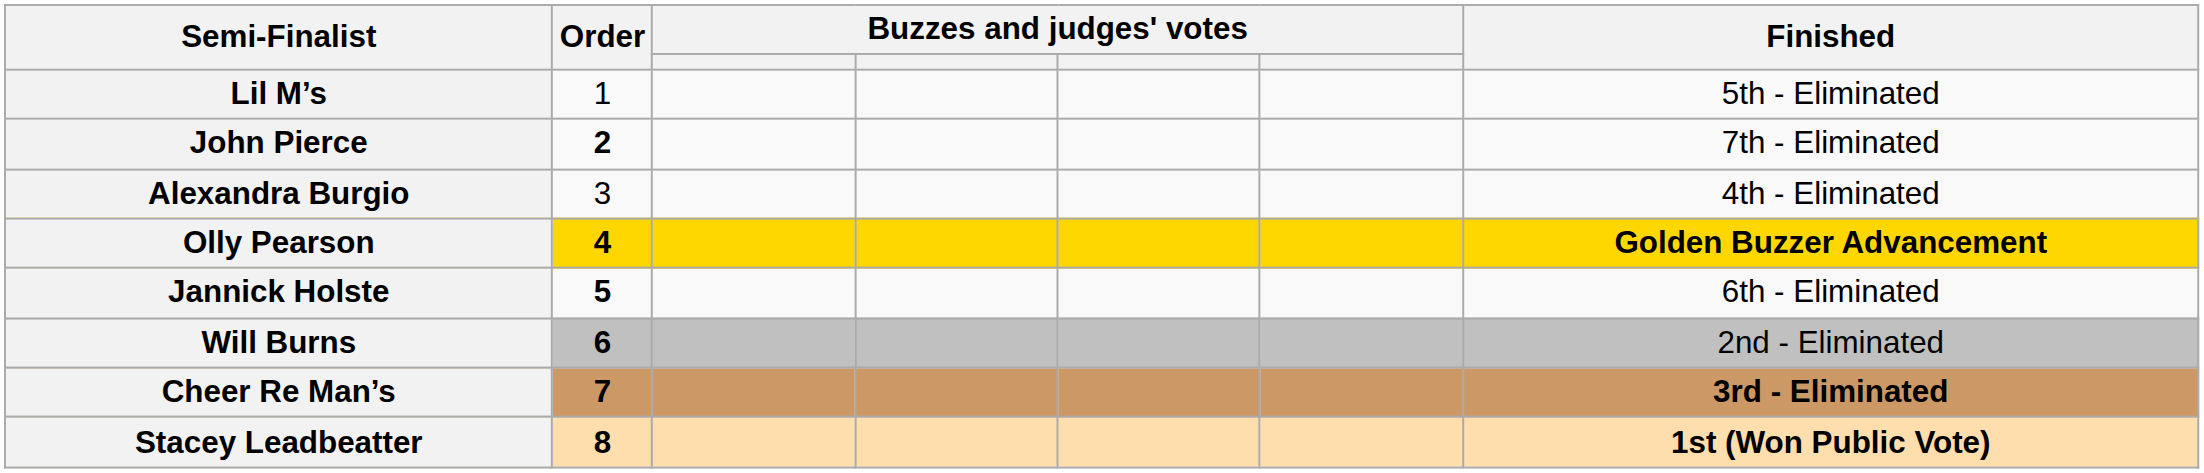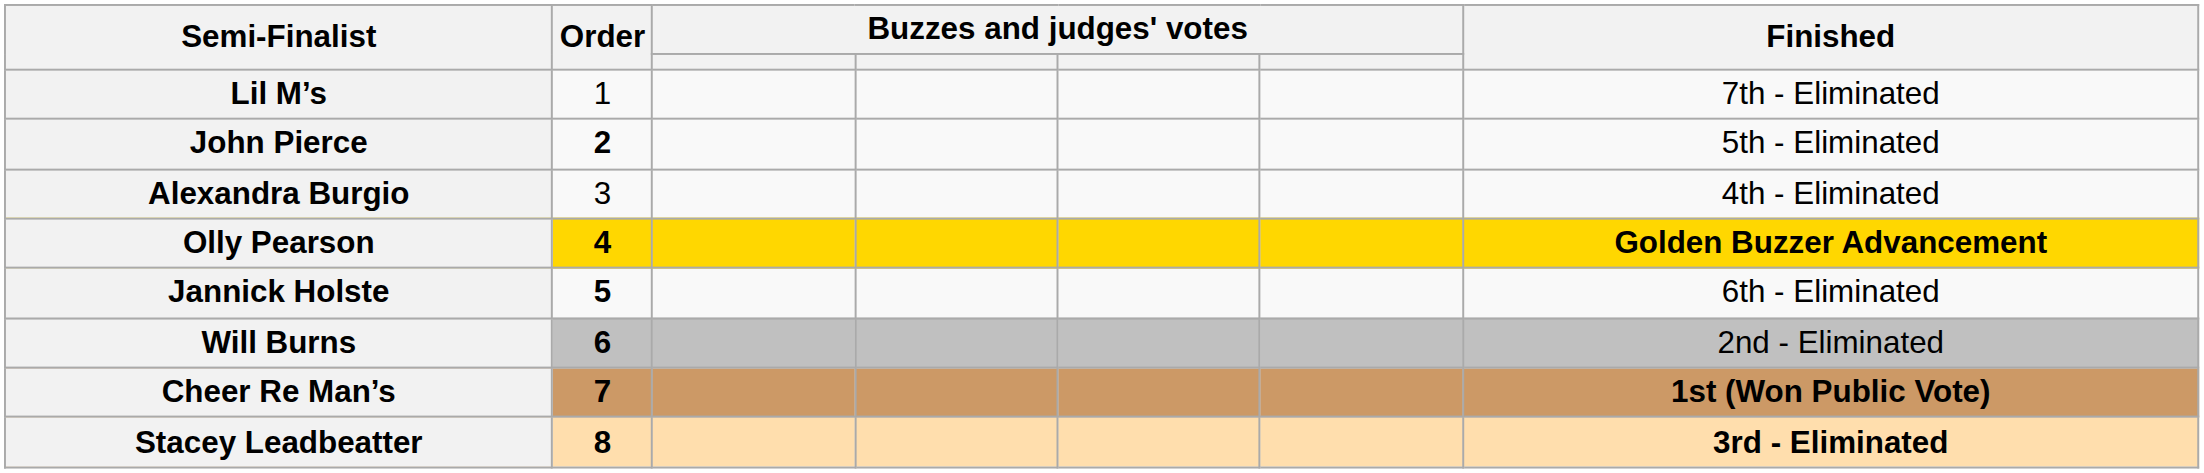 <table class="wikitable plainrowheaders sortable" style="text-align:center;">
 <tr>
 <th scope="col" rowspan="2" class="unsortable" style="width:17em;">Semi-Finalist</th>
 <th scope="col" rowspan="2" style="width:1em;">Order</th>
 <th scope="col" colspan="4" class="unsortable" style="width:24em;">Buzzes and judges' votes</th>
 <th scope="col" rowspan="2" style="width:23em;">Finished</th>
 </tr>
 <tr>
 <th scope="col" class="unsortable" style="width:6em;"></th>
 <th scope="col" class="unsortable" style="width:6em;"></th>
 <th scope="col" class="unsortable" style="width:6em;"></th>
 <th scope="col" class="unsortable" style="width:6em;"></th>
 </tr>
 <tr>
 <th scope="row">Lil M’s</th>
 <td>1</td>
 <td style="text-align:center;"></td>
 <td style="text-align:center;"></td>
 <td style="text-align:center;"></td>
 <td style="text-align:center;"></td>
-<td>5th - Eliminated</td>
+<td>7th - Eliminated</td>
 </tr>
 <tr>
 <th scope="row">John Pierce</th>
 <td><strong>2</strong></td>
 <td style="text-align:center;"></td>
 <td style="text-align:center;"></td>
 <td style="text-align:center;"></td>
 <td style="text-align:center;"></td>
-<td>7th - Eliminated</td>
+<td>5th - Eliminated</td>
 </tr>
 <tr>
 <th scope="row">Alexandra Burgio</th>
 <td>3</td>
 <td style="text-align:center;"></td>
 <td style="text-align:center;"></td>
 <td style="text-align:center;"></td>
 <td style="text-align:center;"></td>
 <td>4th - Eliminated</td>
 </tr>
 <tr bgcolor=gold>
 <th scope="row"><strong>Olly Pearson</strong></th>
 <td><strong>4</strong></td>
 <td style="text-align:center;"></td>
 <td style="text-align:center;"></td>
 <td style="text-align:center;"></td>
 <td style="text-align:center;"></td>
 <td><strong>Golden Buzzer Advancement</strong></td>
 </tr>
 <tr>
 <th scope="row">Jannick Holste</th>
 <td><strong>5</strong></td>
 <td style="text-align:center;"></td>
 <td style="text-align:center;"></td>
 <td style="text-align:center;"></td>
 <td style="text-align:center;"></td>
 <td>6th - Eliminated</td>
 </tr>
 <tr bgcolor=silver>
 <th scope="row"><strong>Will Burns</strong></th>
 <td><strong>6</strong></td>
 <td style="text-align:center;"></td>
 <td style="text-align:center;"></td>
 <td style="text-align:center;"></td>
 <td style="text-align:center;"></td>
 <td>2nd - Eliminated</td>
 </tr>
 <tr bgcolor=#c96>
 <th scope="row"><strong>Cheer Re Man’s</strong></th>
 <td><strong>7</strong></td>
 <td style="text-align:center;"></td>
 <td style="text-align:center;"></td>
 <td style="text-align:center;"></td>
 <td style="text-align:center;"></td>
-<td><strong>3rd - Eliminated</strong></td>
+<td><strong>1st (Won Public Vote)</strong></td>
 </tr>
 <tr bgcolor="navajowhite">
 <th scope="row"><strong>Stacey Leadbeatter</strong></th>
 <td><strong>8</strong></td>
 <td style="text-align:center;"></td>
 <td style="text-align:center;"></td>
 <td style="text-align:center;"></td>
 <td style="text-align:center;"></td>
-<td><strong>1st (Won Public Vote)</strong></td>
+<td><strong>3rd - Eliminated</strong></td>
 </tr>
 </table>
